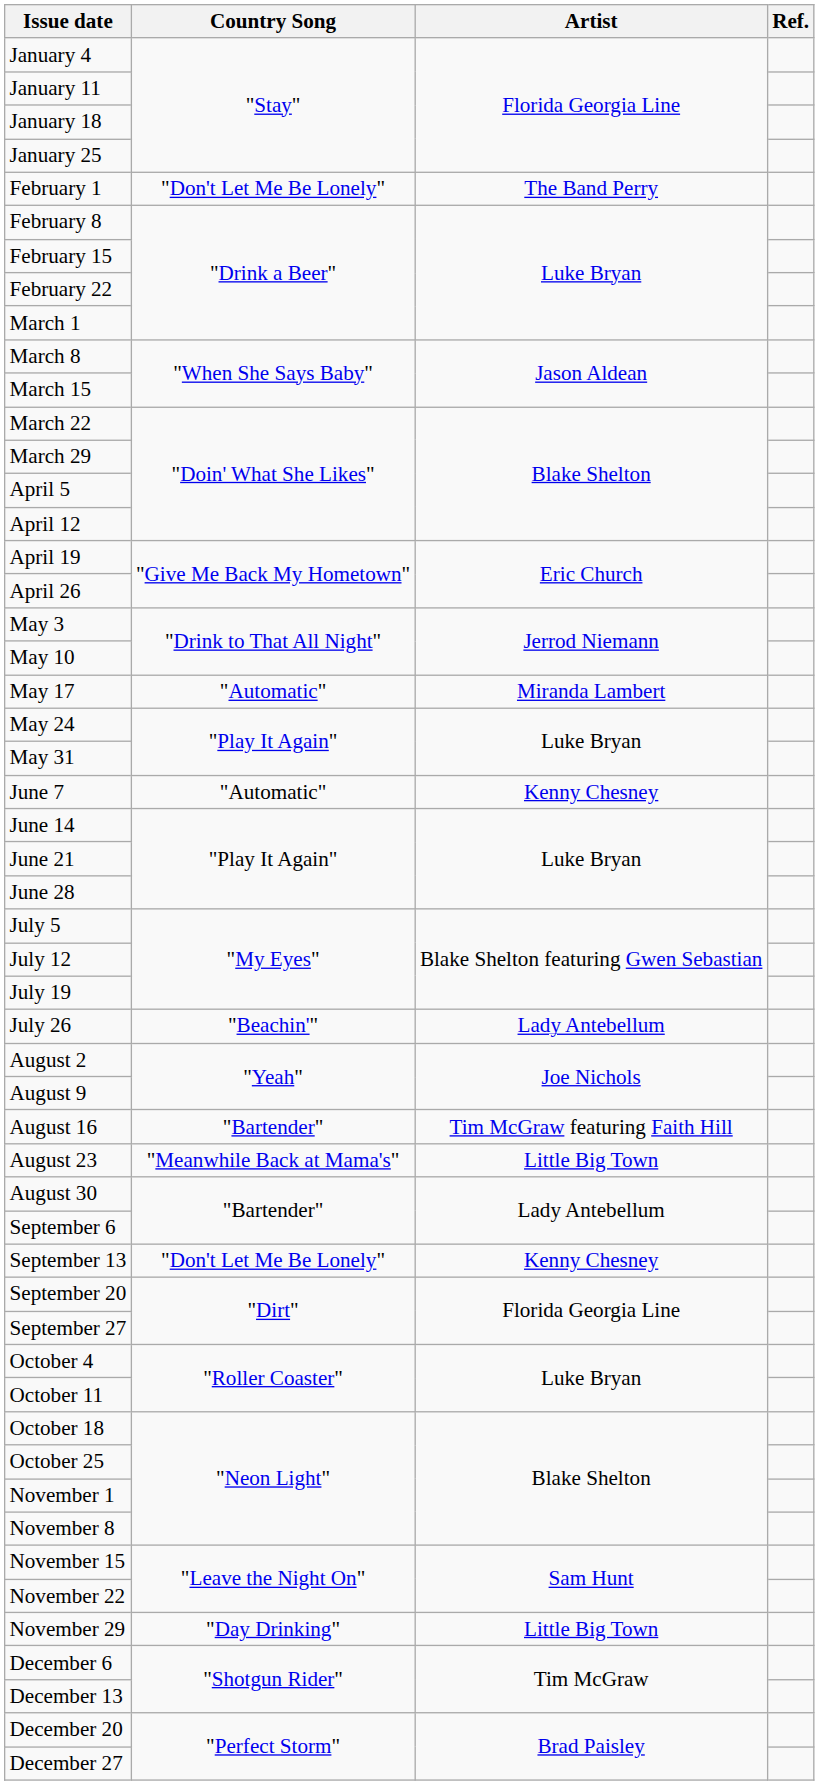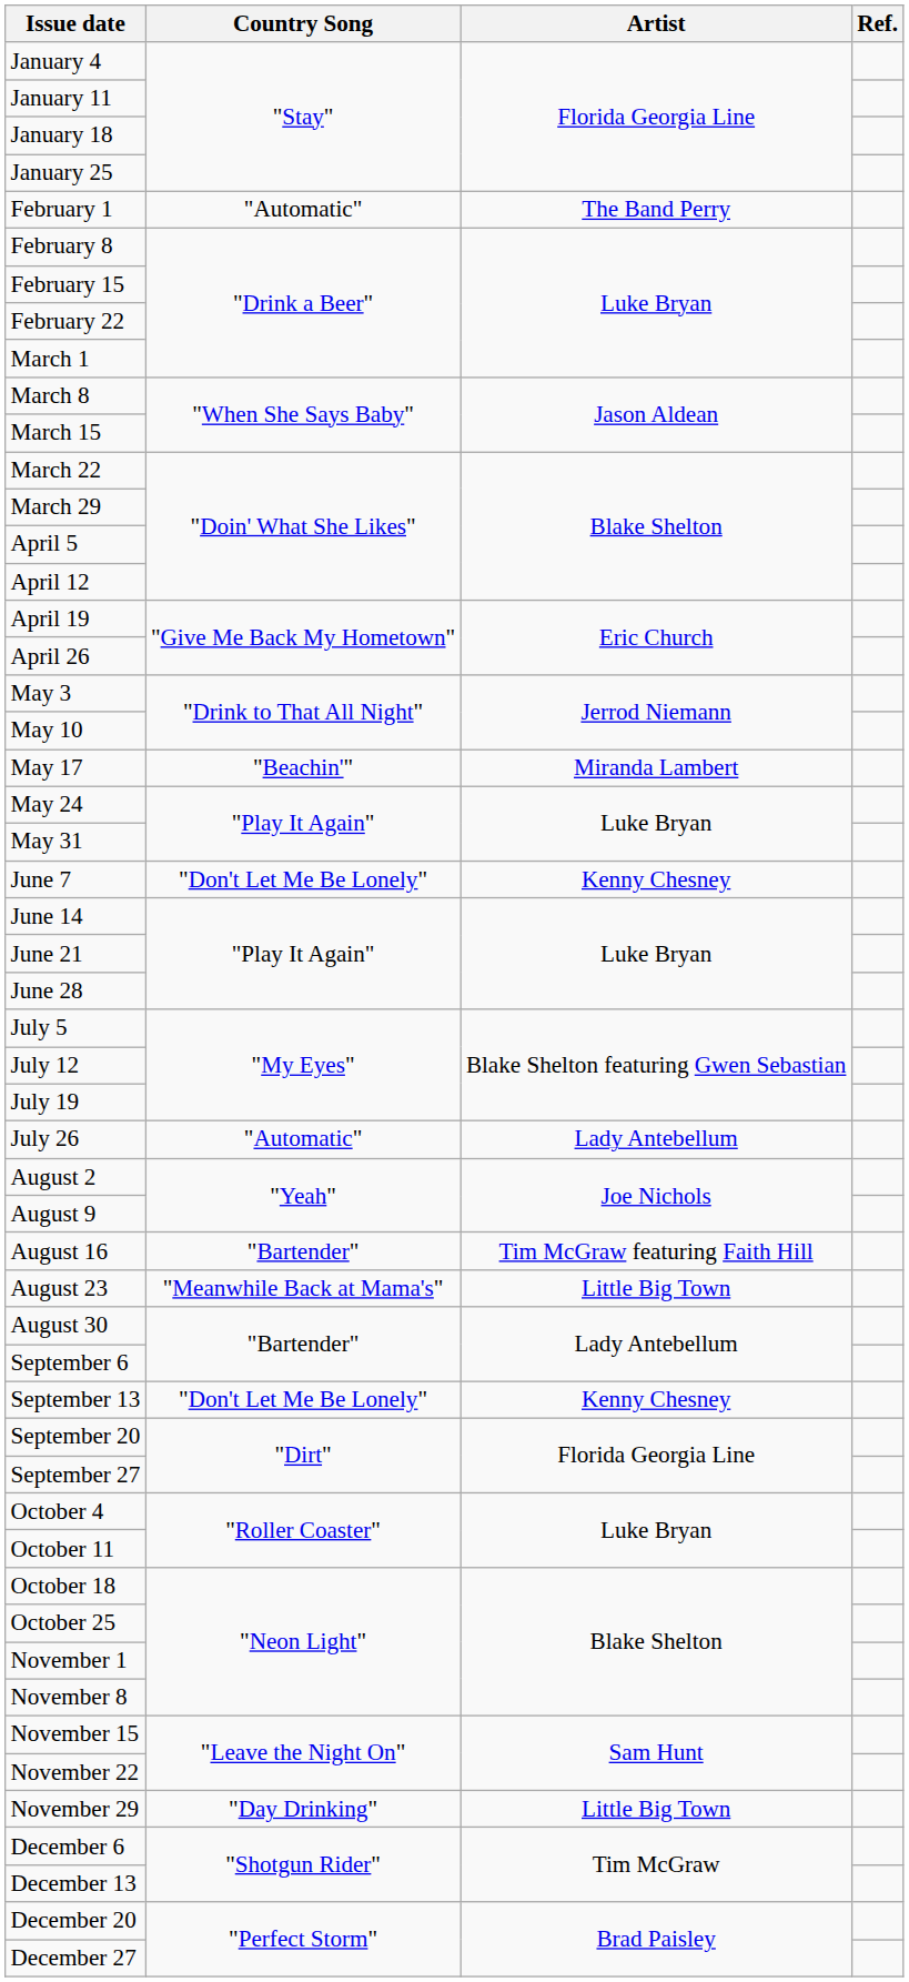 <table class="wikitable">
 <tr>
 <th>Issue date</th>
 <th>Country Song</th>
 <th>Artist</th>
 <th>Ref.</th>
 </tr>
 <tr>
 <td>January 4</td>
 <td rowspan="4" align="center">"<a href='#'>Stay</a>"</td>
 <td rowspan="4" align="center"><a href='#'>Florida Georgia Line</a></td>
 <td align="center"></td>
 </tr>
 <tr>
 <td>January 11</td>
 <td align="center"></td>
 </tr>
 <tr>
 <td>January 18</td>
 <td align="center"></td>
 </tr>
 <tr>
 <td>January 25</td>
 <td align="center"></td>
 </tr>
 <tr>
 <td>February 1</td>
-<td align="center">"<a href='#'>Don't Let Me Be Lonely</a>"</td>
+<td align="center">"Automatic"</td>
 <td align="center"><a href='#'>The Band Perry</a></td>
 <td align="center"></td>
 </tr>
 <tr>
 <td>February 8</td>
 <td rowspan="4" align="center">"<a href='#'>Drink a Beer</a>"</td>
 <td rowspan="4" align="center"><a href='#'>Luke Bryan</a></td>
 <td align="center"></td>
 </tr>
 <tr>
 <td>February 15</td>
 <td align="center"></td>
 </tr>
 <tr>
 <td>February 22</td>
 <td align="center"></td>
 </tr>
 <tr>
 <td>March 1</td>
 <td align="center"></td>
 </tr>
 <tr>
 <td>March 8</td>
 <td rowspan="2" align="center">"<a href='#'>When She Says Baby</a>"</td>
 <td rowspan="2" align="center"><a href='#'>Jason Aldean</a></td>
 <td align="center"></td>
 </tr>
 <tr>
 <td>March 15</td>
 <td align="center"></td>
 </tr>
 <tr>
 <td>March 22</td>
 <td rowspan="4" align="center">"<a href='#'>Doin' What She Likes</a>"</td>
 <td rowspan="4" align="center"><a href='#'>Blake Shelton</a></td>
 <td align="center"></td>
 </tr>
 <tr>
 <td>March 29</td>
 <td align="center"></td>
 </tr>
 <tr>
 <td>April 5</td>
 <td align="center"></td>
 </tr>
 <tr>
 <td>April 12</td>
 <td align="center"></td>
 </tr>
 <tr>
 <td>April 19</td>
 <td rowspan="2" align="center">"<a href='#'>Give Me Back My Hometown</a>"</td>
 <td rowspan="2" align="center"><a href='#'>Eric Church</a></td>
 <td align="center"></td>
 </tr>
 <tr>
 <td>April 26</td>
 <td align="center"></td>
 </tr>
 <tr>
 <td>May 3</td>
 <td rowspan="2" align="center">"<a href='#'>Drink to That All Night</a>"</td>
 <td rowspan="2" align="center"><a href='#'>Jerrod Niemann</a></td>
 <td align="center"></td>
 </tr>
 <tr>
 <td>May 10</td>
 <td align="center"></td>
 </tr>
 <tr>
 <td>May 17</td>
-<td align="center">"<a href='#'>Automatic</a>"</td>
+<td align="center">"<a href='#'>Beachin'</a>"</td>
 <td align="center"><a href='#'>Miranda Lambert</a></td>
 <td align="center"></td>
 </tr>
 <tr>
 <td>May 24</td>
 <td rowspan="2" align="center">"<a href='#'>Play It Again</a>"</td>
 <td rowspan="2" align="center">Luke Bryan</td>
 <td align="center"></td>
 </tr>
 <tr>
 <td>May 31</td>
 <td align="center"></td>
 </tr>
 <tr>
 <td>June 7</td>
-<td align="center">"Automatic"</td>
+<td align="center">"<a href='#'>Don't Let Me Be Lonely</a>"</td>
 <td align="center"><a href='#'>Kenny Chesney</a></td>
 <td align="center"></td>
 </tr>
 <tr>
 <td>June 14</td>
 <td rowspan="3" align="center">"Play It Again"</td>
 <td rowspan="3" align="center">Luke Bryan</td>
 <td align="center"></td>
 </tr>
 <tr>
 <td>June 21</td>
 <td align="center"></td>
 </tr>
 <tr>
 <td>June 28</td>
 <td align="center"></td>
 </tr>
 <tr>
 <td>July 5</td>
 <td rowspan="3" align="center">"<a href='#'>My Eyes</a>"</td>
 <td rowspan="3" align="center">Blake Shelton featuring <a href='#'>Gwen Sebastian</a></td>
 <td align="center"></td>
 </tr>
 <tr>
 <td>July 12</td>
 <td align="center"></td>
 </tr>
 <tr>
 <td>July 19</td>
 <td align="center"></td>
 </tr>
 <tr>
 <td>July 26</td>
-<td align="center">"<a href='#'>Beachin'</a>"</td>
+<td align="center">"<a href='#'>Automatic</a>"</td>
 <td align="center"><a href='#'>Lady Antebellum</a></td>
 <td align="center"></td>
 </tr>
 <tr>
 <td>August 2</td>
 <td rowspan="2" align="center">"<a href='#'>Yeah</a>"</td>
 <td rowspan="2" align="center"><a href='#'>Joe Nichols</a></td>
 <td align="center"></td>
 </tr>
 <tr>
 <td>August 9</td>
 <td align="center"></td>
 </tr>
 <tr>
 <td>August 16</td>
 <td align="center">"<a href='#'>Bartender</a>"</td>
 <td align="center"><a href='#'>Tim McGraw</a> featuring <a href='#'>Faith Hill</a></td>
 <td align="center"></td>
 </tr>
 <tr>
 <td>August 23</td>
 <td align="center">"<a href='#'>Meanwhile Back at Mama's</a>"</td>
 <td align="center"><a href='#'>Little Big Town</a></td>
 <td align="center"></td>
 </tr>
 <tr>
 <td>August 30</td>
 <td rowspan="2" align="center">"Bartender"</td>
 <td rowspan="2" align="center">Lady Antebellum</td>
 <td align="center"></td>
 </tr>
 <tr>
 <td>September 6</td>
 <td align="center"></td>
 </tr>
 <tr>
 <td>September 13</td>
 <td align="center">"<a href='#'>Don't Let Me Be Lonely</a>"</td>
 <td align="center"><a href='#'>Kenny Chesney</a></td>
 <td align="center"></td>
 </tr>
 <tr>
 <td>September 20</td>
 <td rowspan="2" align="center">"<a href='#'>Dirt</a>"</td>
 <td rowspan="2" align="center">Florida Georgia Line</td>
 <td align="center"></td>
 </tr>
 <tr>
 <td>September 27</td>
 <td align="center"></td>
 </tr>
 <tr>
 <td>October 4</td>
 <td rowspan="2" align="center">"<a href='#'>Roller Coaster</a>"</td>
 <td rowspan="2" align="center">Luke Bryan</td>
 <td align="center"></td>
 </tr>
 <tr>
 <td>October 11</td>
 <td align="center"></td>
 </tr>
 <tr>
 <td>October 18</td>
 <td rowspan="4" align="center">"<a href='#'>Neon Light</a>"</td>
 <td rowspan="4" align="center">Blake Shelton</td>
 <td align="center"></td>
 </tr>
 <tr>
 <td>October 25</td>
 <td align="center"></td>
 </tr>
 <tr>
 <td>November 1</td>
 <td align="center"></td>
 </tr>
 <tr>
 <td>November 8</td>
 <td align="center"></td>
 </tr>
 <tr>
 <td>November 15</td>
 <td rowspan="2" align="center">"<a href='#'>Leave the Night On</a>"</td>
 <td rowspan="2" align="center"><a href='#'>Sam Hunt</a></td>
 <td align="center"></td>
 </tr>
 <tr>
 <td>November 22</td>
 <td align="center"></td>
 </tr>
 <tr>
 <td>November 29</td>
 <td align="center">"<a href='#'>Day Drinking</a>"</td>
 <td align="center"><a href='#'>Little Big Town</a></td>
 <td align="center"></td>
 </tr>
 <tr>
 <td>December 6</td>
 <td rowspan="2" align="center">"<a href='#'>Shotgun Rider</a>"</td>
 <td rowspan="2" align="center">Tim McGraw</td>
 <td align="center"></td>
 </tr>
 <tr>
 <td>December 13</td>
 <td align="center"></td>
 </tr>
 <tr>
 <td>December 20</td>
 <td rowspan="2" align="center">"<a href='#'>Perfect Storm</a>"</td>
 <td rowspan="2" align="center"><a href='#'>Brad Paisley</a></td>
 <td align="center"></td>
 </tr>
 <tr>
 <td>December 27</td>
 <td align="center"></td>
 </tr>
 </table>
